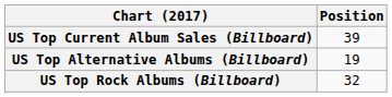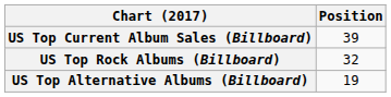 <table class="wikitable sortable plainrowheaders" style="text-align:center">
 <tr>
 <th scope="col">Chart (2017)</th>
 <th scope="col">Position</th>
 </tr>
 <tr>
 <th scope="row">US Top Current Album Sales (<em>Billboard</em>)</th>
 <td>39</td>
 </tr>
 <tr>
+<th scope="row">US Top Rock Albums (<em>Billboard</em>)</th>
+<td>32</td>
+</tr>
+<tr>
 <th scope="row">US Top Alternative Albums (<em>Billboard</em>)</th>
 <td>19</td>
 </tr>
-<tr>
-<th scope="row">US Top Rock Albums (<em>Billboard</em>)</th>
-<td>32</td>
-</tr>
 </table>
